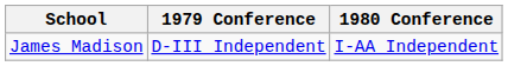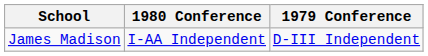 <table class="wikitable sortable">
 <tr>
 <th>School</th>
+<th>1980 Conference</th>
 <th>1979 Conference</th>
-<th>1980 Conference</th>
 </tr>
 <tr style="text-align:center;">
 <td><a href='#'>James Madison</a></td>
+<td><a href='#'>I-AA Independent</a></td>
 <td><a href='#'>D-III Independent</a></td>
-<td><a href='#'>I-AA Independent</a></td>
 </tr>
 </table>
